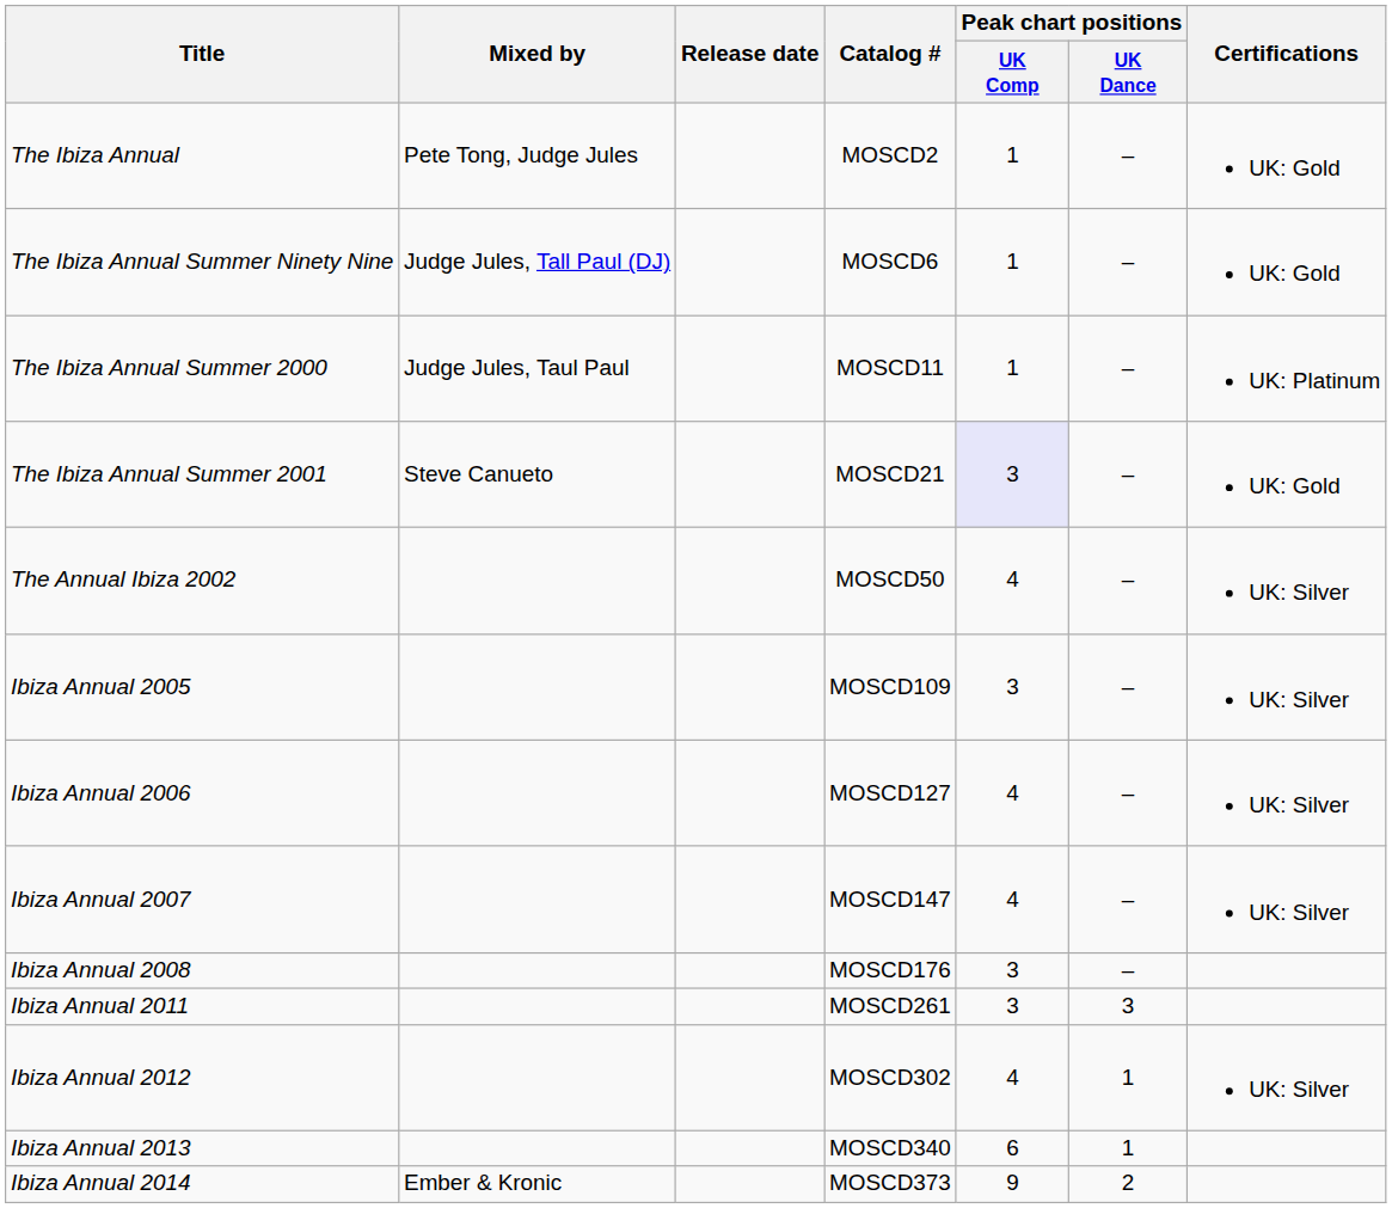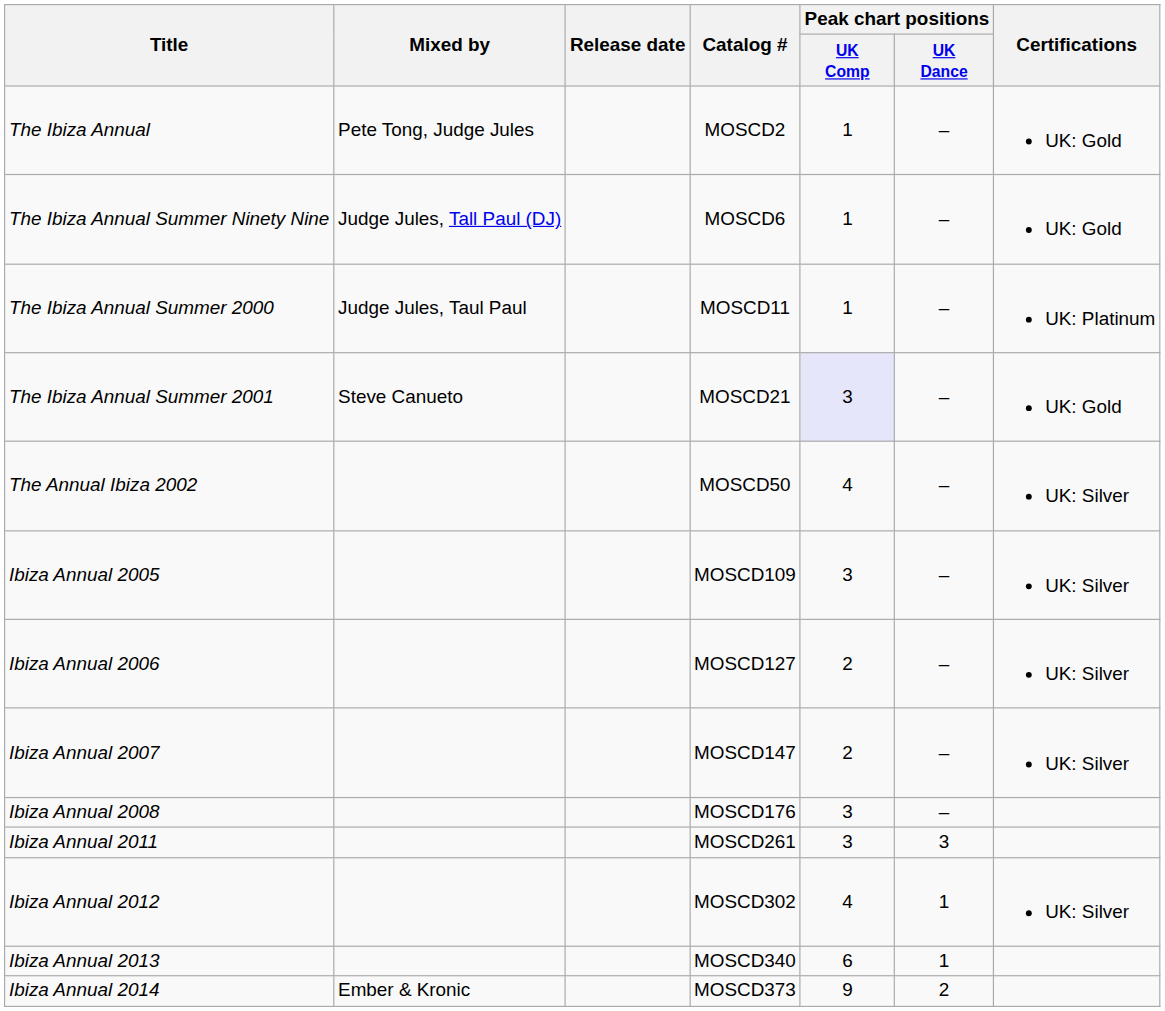 <table class="wikitable">
 <tr>
 <th rowspan="2">Title</th>
 <th rowspan="2">Mixed by</th>
 <th rowspan="2">Release date</th>
 <th rowspan="2">Catalog #</th>
 <th colspan="2">Peak chart positions</th>
 <th rowspan="2">Certifications</th>
 </tr>
 <tr>
 <th><small><a href='#'>UK <br>Comp</a></small> <br></th>
 <th><small><a href='#'>UK <br>Dance</a></small> <br></th>
 </tr>
 <tr>
 <td><em>The Ibiza Annual</em></td>
 <td>Pete Tong, Judge Jules</td>
 <td style="text-align:center;"></td>
 <td style="text-align:center;">MOSCD2</td>
 <td style="text-align:center;">1</td>
 <td style="text-align:center;">–</td>
 <td><br><ul><li>UK: Gold</li></ul></td>
 </tr>
 <tr>
 <td><em>The Ibiza Annual Summer Ninety Nine</em></td>
 <td>Judge Jules, <a href='#'>Tall Paul (DJ)</a></td>
 <td style="text-align:center;"></td>
 <td style="text-align:center;">MOSCD6</td>
 <td style="text-align:center;">1</td>
 <td style="text-align:center;">–</td>
 <td><br><ul><li>UK: Gold</li></ul></td>
 </tr>
 <tr>
 <td><em>The Ibiza Annual Summer 2000</em></td>
 <td>Judge Jules, Taul Paul</td>
 <td style="text-align:center;"></td>
 <td style="text-align:center;">MOSCD11</td>
 <td style="text-align:center;">1</td>
 <td style="text-align:center;">–</td>
 <td><br><ul><li>UK: Platinum</li></ul></td>
 </tr>
 <tr>
 <td><em>The Ibiza Annual Summer 2001</em></td>
 <td>Steve Canueto</td>
 <td style="text-align:center;"></td>
 <td style="text-align:center;">MOSCD21</td>
 <td style="background: lavender; text-align:center;">3</td>
 <td style="text-align:center;">–</td>
 <td><br><ul><li>UK: Gold</li></ul></td>
 </tr>
 <tr>
 <td><em>The Annual Ibiza 2002</em></td>
 <td></td>
 <td style="text-align:center;"></td>
 <td style="text-align:center;">MOSCD50</td>
 <td style="text-align:center;">4</td>
 <td style="text-align:center;">–</td>
 <td><br><ul><li>UK: Silver</li></ul></td>
 </tr>
 <tr>
 <td><em>Ibiza Annual 2005</em></td>
 <td></td>
 <td style="text-align:center;"></td>
 <td style="text-align:center;">MOSCD109</td>
 <td style="text-align:center;">3</td>
 <td style="text-align:center;">–</td>
 <td><br><ul><li>UK: Silver</li></ul></td>
 </tr>
 <tr>
 <td><em>Ibiza Annual 2006</em></td>
 <td></td>
 <td style="text-align:center;"></td>
 <td style="text-align:center;">MOSCD127</td>
-<td style="text-align:center;">4</td>
+<td style="text-align:center;">2</td>
 <td style="text-align:center;">–</td>
 <td><br><ul><li>UK: Silver</li></ul></td>
 </tr>
 <tr>
 <td><em>Ibiza Annual 2007</em></td>
 <td></td>
 <td style="text-align:center;"></td>
 <td style="text-align:center;">MOSCD147</td>
-<td style="text-align:center;">4</td>
+<td style="text-align:center;">2</td>
 <td style="text-align:center;">–</td>
 <td><br><ul><li>UK: Silver</li></ul></td>
 </tr>
 <tr>
 <td><em>Ibiza Annual 2008</em></td>
 <td></td>
 <td style="text-align:center;"></td>
 <td style="text-align:center;">MOSCD176</td>
 <td style="text-align:center;">3</td>
 <td style="text-align:center;">–</td>
 <td></td>
 </tr>
 <tr>
 <td><em>Ibiza Annual 2011</em></td>
 <td></td>
 <td style="text-align:center;"></td>
 <td style="text-align:center;">MOSCD261</td>
 <td style="text-align:center;">3</td>
 <td style="text-align:center;">3</td>
 <td></td>
 </tr>
 <tr>
 <td><em>Ibiza Annual 2012</em></td>
 <td></td>
 <td style="text-align:center;"></td>
 <td style="text-align:center;">MOSCD302</td>
 <td style="text-align:center;">4</td>
 <td style="text-align:center;">1</td>
 <td><br><ul><li>UK: Silver</li></ul></td>
 </tr>
 <tr>
 <td><em>Ibiza Annual 2013</em></td>
 <td></td>
 <td style="text-align:center;"></td>
 <td style="text-align:center;">MOSCD340</td>
 <td style="text-align:center;">6</td>
 <td style="text-align:center;">1</td>
 <td></td>
 </tr>
 <tr>
 <td><em>Ibiza Annual 2014</em></td>
 <td>Ember & Kronic</td>
 <td style="text-align:center;"></td>
 <td style="text-align:center;">MOSCD373</td>
 <td style="text-align:center;">9</td>
 <td style="text-align:center;">2</td>
 <td></td>
 </tr>
 </table>
